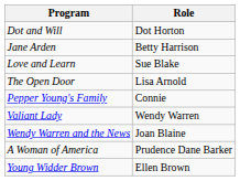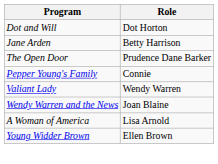 <table class="wikitable">
 <tr>
 <th>Program</th>
 <th>Role</th>
 </tr>
 <tr>
 <td><em>Dot and Will</em></td>
 <td>Dot Horton</td>
 </tr>
 <tr>
 <td><em>Jane Arden</em></td>
 <td>Betty Harrison</td>
 </tr>
 <tr>
-<td><em>Love and Learn</em></td>
-<td>Sue Blake</td>
-</tr>
-<tr>
 <td><em>The Open Door</em></td>
-<td>Lisa Arnold</td>
+<td>Prudence Dane Barker</td>
 </tr>
 <tr>
 <td><em><a href='#'>Pepper Young's Family</a></em></td>
 <td>Connie</td>
 </tr>
 <tr>
 <td><em><a href='#'>Valiant Lady</a></em></td>
 <td>Wendy Warren</td>
 </tr>
 <tr>
 <td><em><a href='#'>Wendy Warren and the News</a></em></td>
 <td>Joan Blaine</td>
 </tr>
 <tr>
 <td><em>A Woman of America</em></td>
-<td>Prudence Dane Barker</td>
+<td>Lisa Arnold</td>
 </tr>
 <tr>
 <td><em><a href='#'>Young Widder Brown</a></em></td>
 <td>Ellen Brown</td>
 </tr>
 </table>
